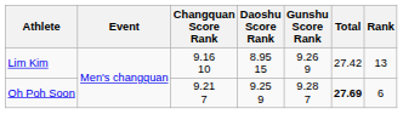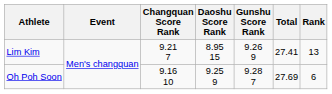 <table class="wikitable" style="text-align:center; font-size:90%">
 <tr>
 <th>Athlete</th>
 <th>Event</th>
 <th>Changquan<br>Score<br>Rank</th>
 <th>Daoshu<br>Score<br>Rank</th>
 <th>Gunshu<br>Score<br>Rank</th>
 <th>Total</th>
 <th>Rank</th>
 </tr>
 <tr>
 <td align=left><a href='#'>Lim Kim</a></td>
 <td align=left rowspan=2><a href='#'>Men's changquan</a></td>
-<td>9.16<br>10</td>
+<td>9.21<br>7</td>
 <td>8.95<br>15</td>
 <td>9.26<br>9</td>
-<td>27.42</td>
+<td>27.41</td>
 <td>13</td>
 </tr>
 <tr>
 <td align=left><a href='#'>Oh Poh Soon</a></td>
-<td>9.21<br>7</td>
+<td>9.16<br>10</td>
 <td>9.25<br>9</td>
 <td>9.28<br>7</td>
-<td><strong>27.69</strong></td>
+<td>27.69</td>
 <td>6</td>
 </tr>
 </table>
